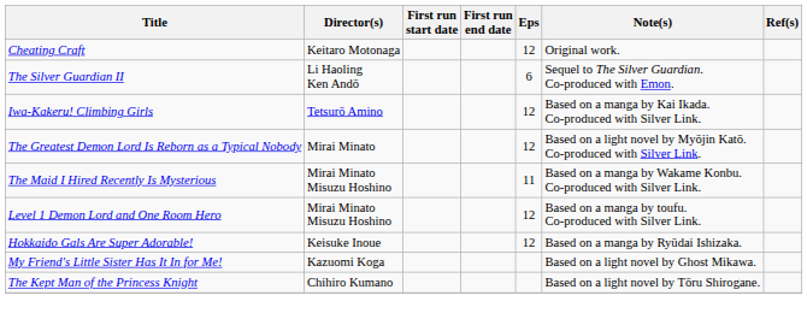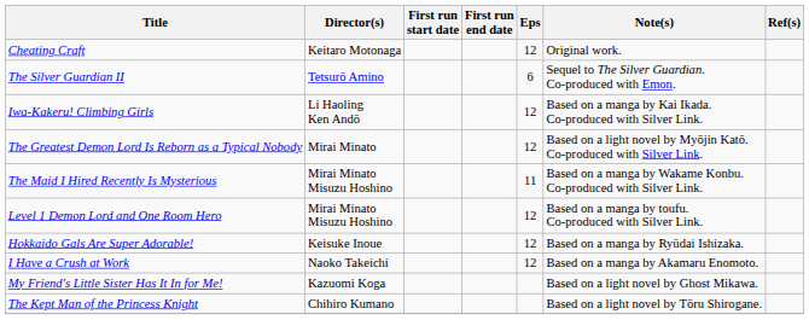 <table class="wikitable sortable">
 <tr>
 <th scope="col">Title</th>
 <th scope="col">Director(s)</th>
 <th scope="col">First run<br>start date</th>
 <th scope="col">First run<br>end date</th>
 <th scope="col" class="unsortable">Eps</th>
 <th scope="col" class="unsortable">Note(s)</th>
 <th scope="col" class="unsortable">Ref(s)</th>
 </tr>
 <tr>
 <td><em><a href='#'>Cheating Craft</a></em></td>
 <td>Keitaro Motonaga</td>
 <td></td>
 <td></td>
 <td style="text-align:center">12</td>
 <td>Original work.</td>
 <td style="text-align:center"></td>
 </tr>
 <tr>
 <td><em><a href='#'>The Silver Guardian II</a></em></td>
-<td>Li Haoling<br>Ken Andō</td>
+<td><a href='#'>Tetsurō Amino</a></td>
 <td></td>
 <td></td>
 <td style="text-align:center">6</td>
 <td>Sequel to <em>The Silver Guardian</em>.<br>Co-produced with <a href='#'>Emon</a>.</td>
 <td style="text-align:center"></td>
 </tr>
 <tr>
 <td><em><a href='#'>Iwa-Kakeru! Climbing Girls</a></em></td>
-<td><a href='#'>Tetsurō Amino</a></td>
+<td>Li Haoling<br>Ken Andō</td>
 <td></td>
 <td></td>
 <td style="text-align:center">12</td>
 <td>Based on a manga by Kai Ikada.<br>Co-produced with Silver Link.</td>
 <td style="text-align:center"></td>
 </tr>
 <tr>
 <td><em><a href='#'>The Greatest Demon Lord Is Reborn as a Typical Nobody</a></em></td>
 <td>Mirai Minato</td>
 <td></td>
 <td></td>
 <td style="text-align:center">12</td>
 <td>Based on a light novel by Myōjin Katō.<br>Co-produced with <a href='#'>Silver Link</a>.</td>
 <td style="text-align:center"></td>
 </tr>
 <tr>
 <td><em><a href='#'>The Maid I Hired Recently Is Mysterious</a></em></td>
 <td>Mirai Minato<br>Misuzu Hoshino</td>
 <td></td>
 <td></td>
 <td style="text-align:center">11</td>
 <td>Based on a manga by Wakame Konbu.<br>Co-produced with Silver Link.</td>
 <td style="text-align:center"></td>
 </tr>
 <tr>
 <td><em><a href='#'>Level 1 Demon Lord and One Room Hero</a></em></td>
 <td>Mirai Minato<br>Misuzu Hoshino</td>
 <td></td>
 <td></td>
 <td style="text-align:center">12</td>
 <td>Based on a manga by toufu.<br>Co-produced with Silver Link.</td>
 <td style="text-align:center"></td>
 </tr>
 <tr>
 <td><em><a href='#'>Hokkaido Gals Are Super Adorable!</a></em></td>
 <td>Keisuke Inoue</td>
 <td></td>
 <td></td>
 <td style="text-align:center">12</td>
 <td>Based on a manga by Ryūdai Ishizaka.</td>
 <td style="text-align:center"></td>
 </tr>
 <tr>
+<td><em><a href='#'>I Have a Crush at Work</a></em></td>
+<td>Naoko Takeichi</td>
+<td></td>
+<td></td>
+<td style="text-align:center">12</td>
+<td>Based on a manga by Akamaru Enomoto.</td>
+<td style="text-align:center"></td>
+</tr>
+<tr>
 <td><em><a href='#'>My Friend's Little Sister Has It In for Me!</a></em></td>
 <td>Kazuomi Koga</td>
 <td></td>
 <td></td>
 <td style="text-align:center"></td>
 <td>Based on a light novel by Ghost Mikawa.</td>
 <td style="text-align:center"></td>
 </tr>
 <tr>
 <td><em><a href='#'>The Kept Man of the Princess Knight</a></em></td>
 <td>Chihiro Kumano</td>
 <td></td>
 <td></td>
 <td style="text-align:center"></td>
 <td>Based on a light novel by Tōru Shirogane.</td>
 <td style="text-align:center"></td>
 </tr>
 <tr>
 </tr>
 </table>
